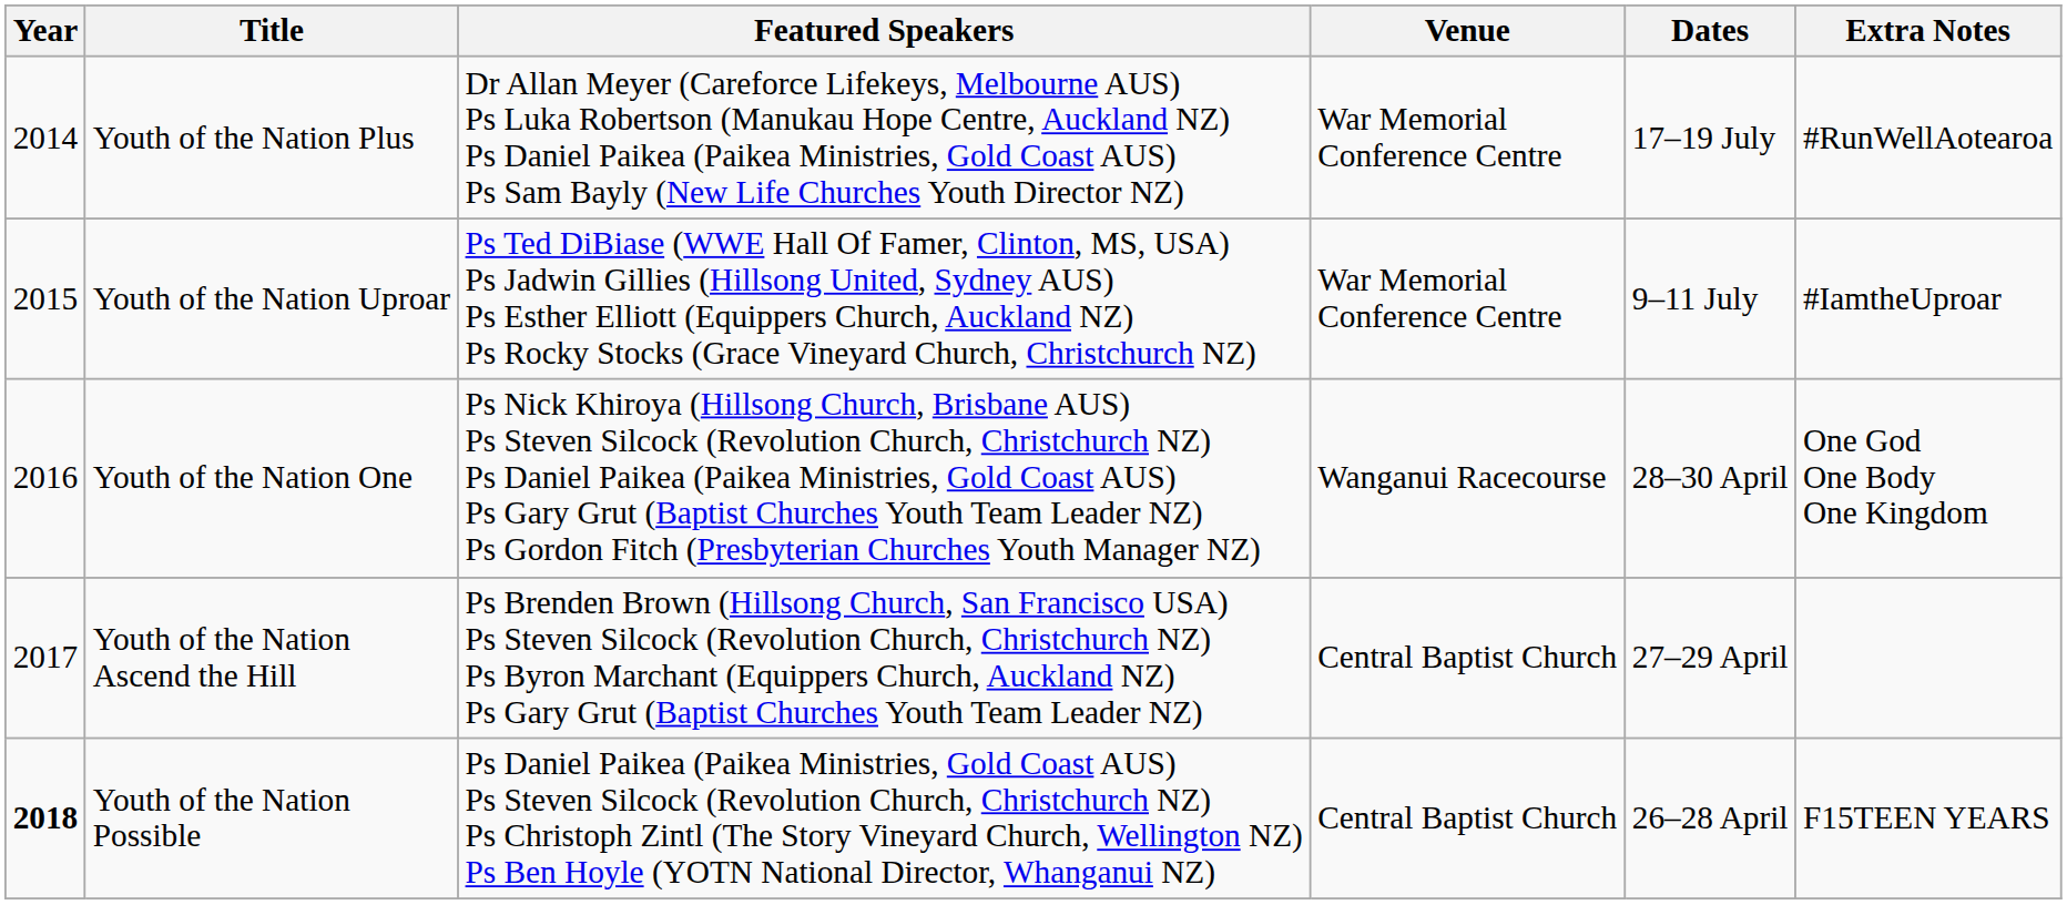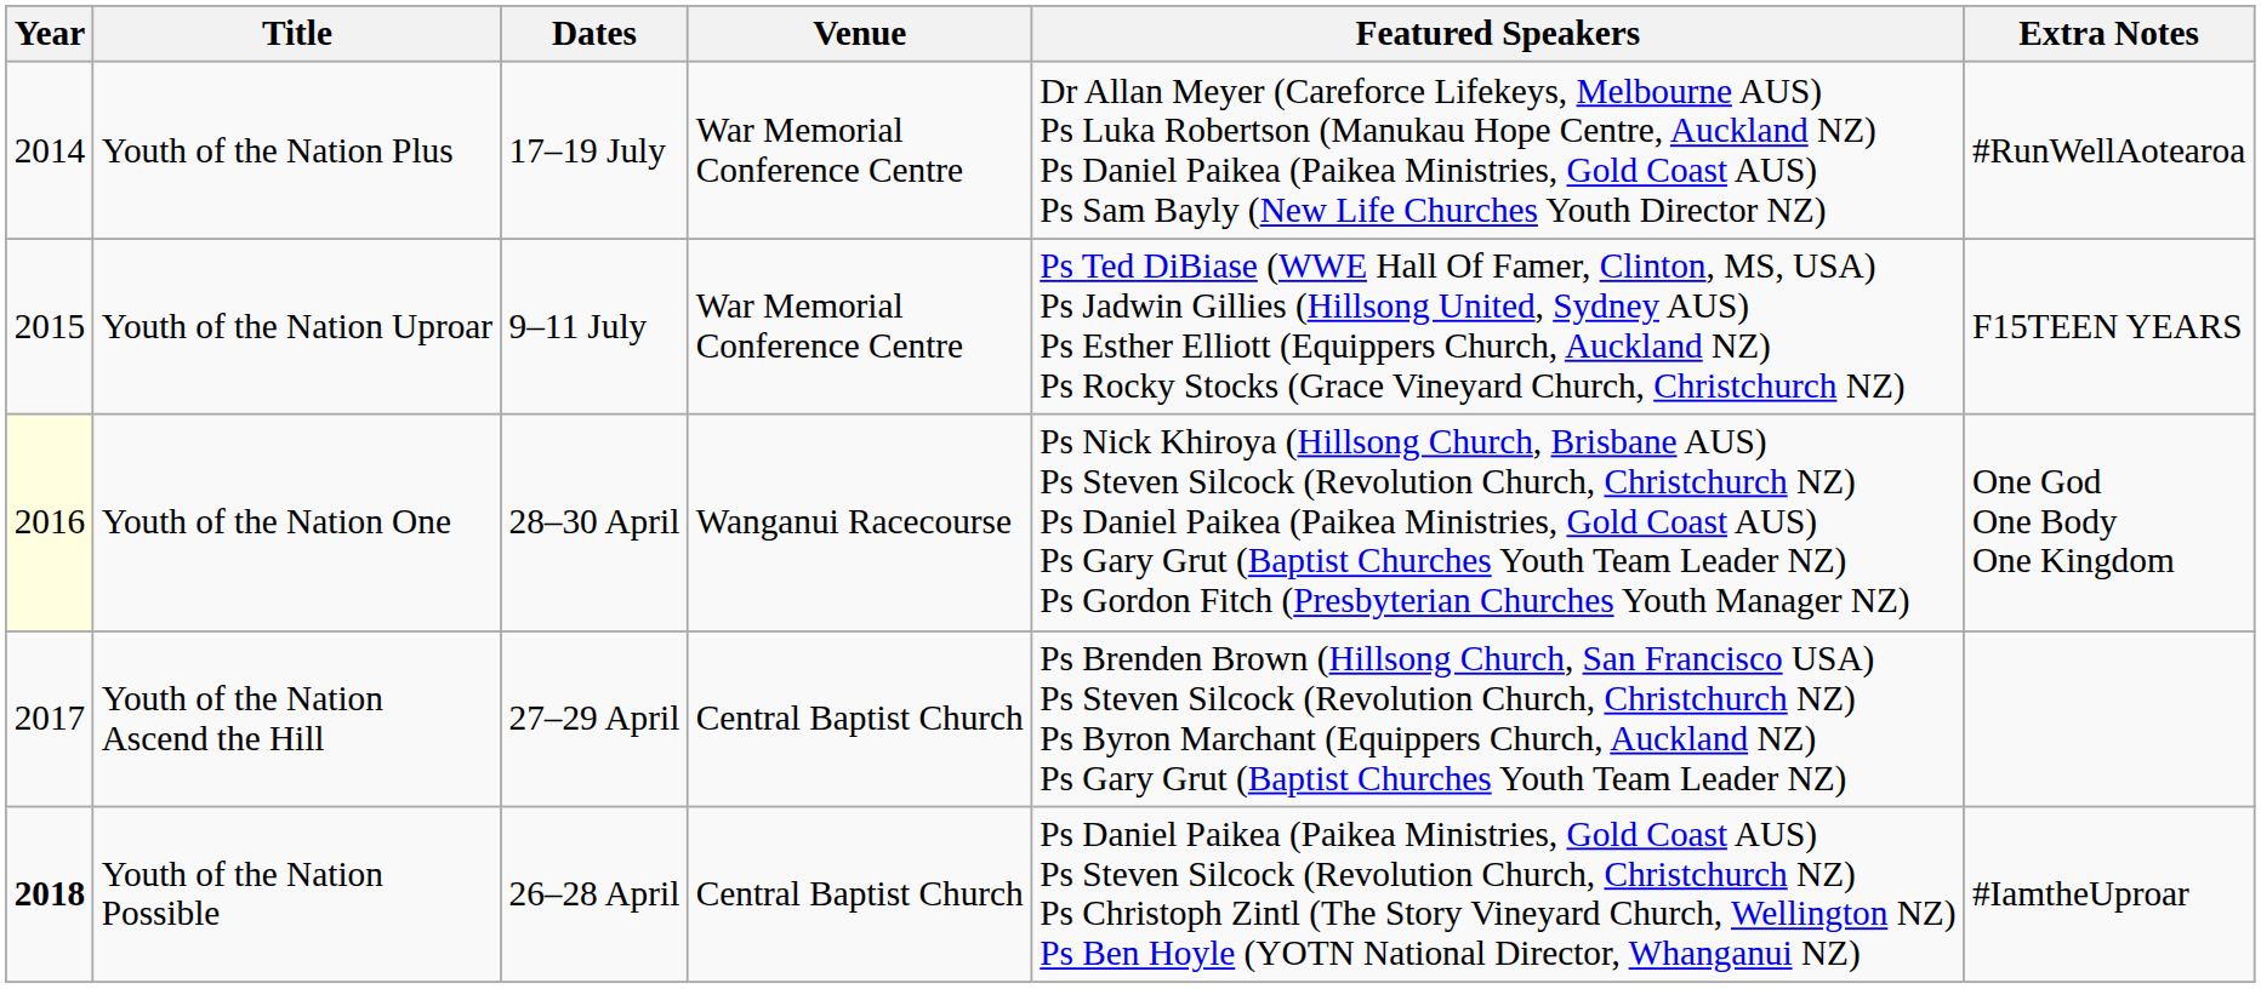 <table class="wikitable">
 <tr>
 <th>Year</th>
 <th>Title</th>
+<th>Dates</th>
+<th>Venue</th>
 <th>Featured Speakers</th>
-<th>Venue</th>
-<th>Dates</th>
 <th>Extra Notes</th>
 </tr>
 <tr>
 <td>2014</td>
 <td>Youth of the Nation Plus</td>
+<td>17–19 July</td>
+<td>War Memorial<br>Conference Centre</td>
 <td>Dr Allan Meyer (Careforce Lifekeys, <a href='#'>Melbourne</a> AUS)<br>Ps Luka Robertson (Manukau Hope Centre, <a href='#'>Auckland</a> NZ)<br>Ps Daniel Paikea (Paikea Ministries, <a href='#'>Gold Coast</a> AUS)<br>Ps Sam Bayly (<a href='#'>New Life Churches</a> Youth Director NZ)</td>
-<td>War Memorial<br>Conference Centre</td>
-<td>17–19 July</td>
 <td>#RunWellAotearoa</td>
 </tr>
 <tr>
 <td>2015</td>
 <td>Youth of the Nation Uproar</td>
+<td>9–11 July</td>
+<td>War Memorial<br>Conference Centre</td>
 <td><a href='#'>Ps Ted DiBiase</a> (<a href='#'>WWE</a> Hall Of Famer, <a href='#'>Clinton</a>, MS, USA)<br>Ps Jadwin Gillies (<a href='#'>Hillsong United</a>, <a href='#'>Sydney</a> AUS)<br>Ps Esther Elliott (Equippers Church, <a href='#'>Auckland</a> NZ)<br>Ps Rocky Stocks (Grace Vineyard Church, <a href='#'>Christchurch</a> NZ)</td>
-<td>War Memorial<br>Conference Centre</td>
-<td>9–11 July</td>
-<td>#IamtheUproar</td>
+<td>F15TEEN YEARS</td>
 </tr>
 <tr>
-<td>2016</td>
+<td style="background: lightyellow;">2016</td>
 <td>Youth of the Nation One</td>
+<td>28–30 April</td>
+<td>Wanganui Racecourse</td>
 <td>Ps Nick Khiroya (<a href='#'>Hillsong Church</a>, <a href='#'>Brisbane</a> AUS)<br>Ps Steven Silcock (Revolution Church, <a href='#'>Christchurch</a> NZ)<br>Ps Daniel Paikea (Paikea Ministries, <a href='#'>Gold Coast</a> AUS)<br>Ps Gary Grut (<a href='#'>Baptist Churches</a> Youth Team Leader NZ)<br> Ps Gordon Fitch (<a href='#'>Presbyterian Churches</a> Youth Manager NZ)</td>
-<td>Wanganui Racecourse</td>
-<td>28–30 April</td>
 <td>One God<br>One Body<br>One Kingdom</td>
 </tr>
 <tr>
 <td>2017</td>
 <td>Youth of the Nation<br>Ascend the Hill</td>
+<td>27–29 April</td>
+<td>Central Baptist Church</td>
 <td>Ps Brenden Brown (<a href='#'>Hillsong Church</a>, <a href='#'>San Francisco</a> USA)<br>Ps Steven Silcock (Revolution Church, <a href='#'>Christchurch</a> NZ)<br>Ps Byron Marchant (Equippers Church, <a href='#'>Auckland</a> NZ)<br>Ps Gary Grut (<a href='#'>Baptist Churches</a> Youth Team Leader NZ)</td>
-<td>Central Baptist Church</td>
-<td>27–29 April</td>
 <td></td>
 </tr>
 <tr>
 <td><strong>2018</strong></td>
 <td>Youth of the Nation<br>Possible</td>
+<td>26–28 April</td>
+<td>Central Baptist Church</td>
 <td>Ps Daniel Paikea (Paikea Ministries, <a href='#'>Gold Coast</a> AUS)<br>Ps Steven Silcock (Revolution Church, <a href='#'>Christchurch</a> NZ)<br>Ps Christoph Zintl (The Story Vineyard Church, <a href='#'>Wellington</a> NZ)<br><a href='#'>Ps Ben Hoyle</a> (YOTN National Director, <a href='#'>Whanganui</a> NZ)</td>
-<td>Central Baptist Church</td>
-<td>26–28 April</td>
-<td>F15TEEN YEARS</td>
+<td>#IamtheUproar</td>
 </tr>
 </table>
